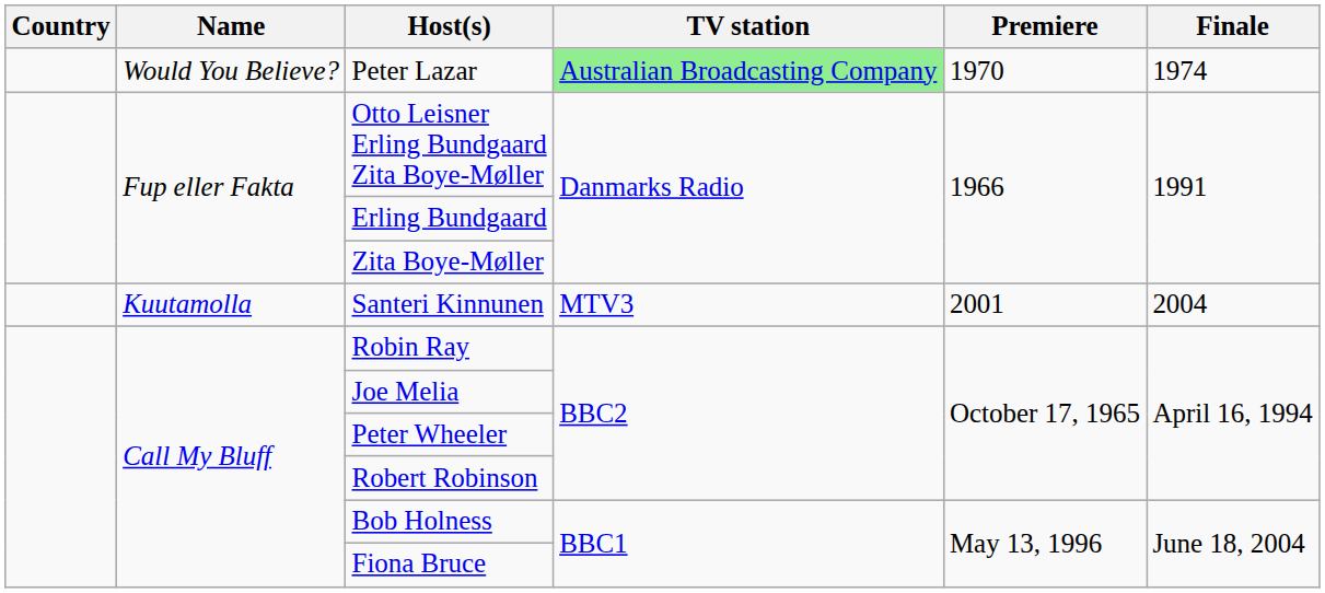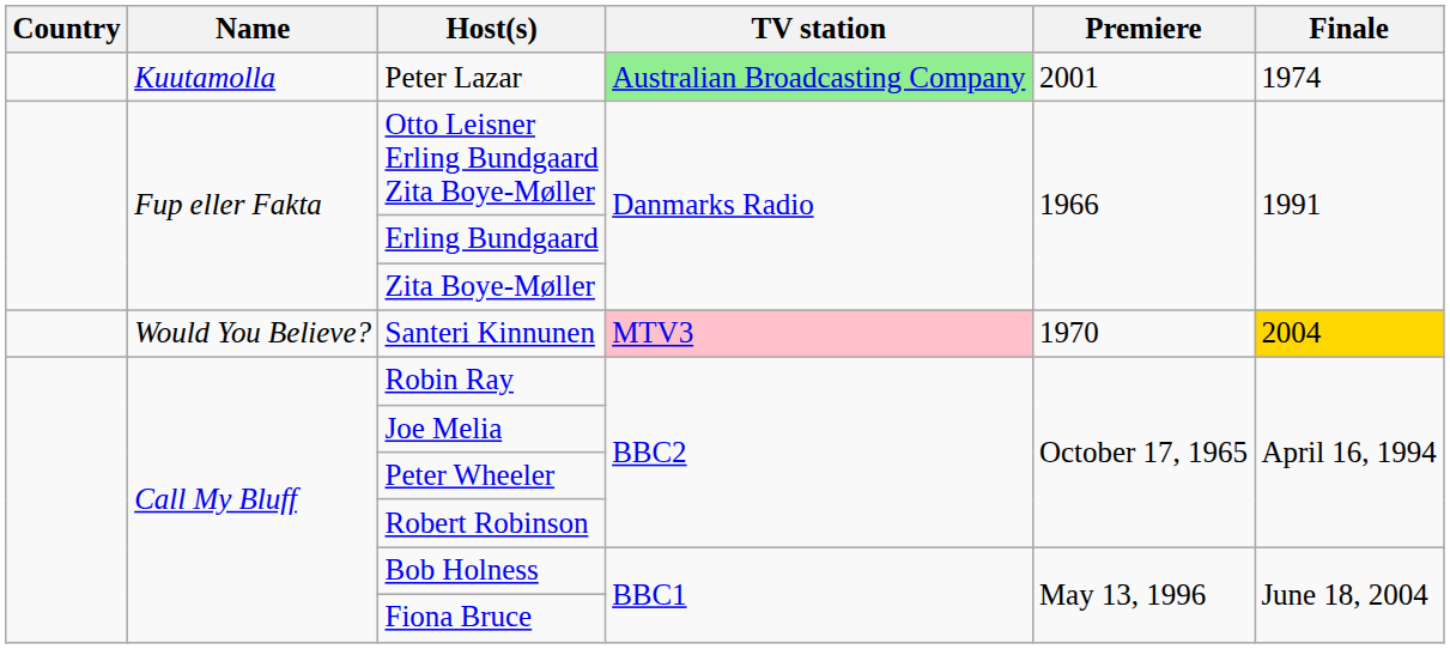 <table class="wikitable">
 <tr>
 <th>Country</th>
 <th>Name</th>
 <th>Host(s)</th>
 <th>TV station</th>
 <th>Premiere</th>
 <th>Finale</th>
 </tr>
 <tr>
 <td></td>
-<td><em>Would You Believe?</em></td>
+<td><em><a href='#'>Kuutamοlla</a></em></td>
 <td>Peter Lazar</td>
 <td style="background: lightgreen;"><a href='#'>Australian Broadcasting Company</a></td>
-<td>1970</td>
+<td>2001</td>
 <td>1974</td>
 </tr>
 <tr>
 <td rowspan="3"></td>
 <td rowspan="3"><em>Fup eller Fakta</em></td>
 <td><a href='#'>Otto Leisner</a><br><a href='#'>Erling Bundgaard</a><br><a href='#'>Zita Boye-Møller</a></td>
 <td rowspan="3"><a href='#'>Danmarks Radio</a></td>
 <td rowspan="3">1966</td>
 <td rowspan="3">1991</td>
 </tr>
 <tr>
 <td><a href='#'>Erling Bundgaard</a></td>
 </tr>
 <tr>
 <td><a href='#'>Zita Boye-Møller</a></td>
 </tr>
 <tr>
 <td></td>
-<td><em><a href='#'>Kuutamοlla</a></em></td>
+<td><em>Would You Believe?</em></td>
 <td><a href='#'>Santeri Kinnunen</a></td>
-<td><a href='#'>MTV3</a></td>
-<td>2001</td>
-<td>2004</td>
+<td style="background: pink;"><a href='#'>MTV3</a></td>
+<td>1970</td>
+<td style="background: gold;">2004</td>
 </tr>
 <tr>
 <td rowspan="6"></td>
 <td rowspan="6"><em><a href='#'>Call My Bluff</a></em></td>
 <td><a href='#'>Robin Ray</a></td>
 <td rowspan="4"><a href='#'>BBC2</a></td>
 <td rowspan="4">October 17, 1965</td>
 <td rowspan="4">April 16, 1994</td>
 </tr>
 <tr>
 <td><a href='#'>Joe Melia</a></td>
 </tr>
 <tr>
 <td><a href='#'>Peter Wheeler</a></td>
 </tr>
 <tr>
 <td><a href='#'>Robert Robinson</a></td>
 </tr>
 <tr>
 <td><a href='#'>Bob Holness</a></td>
 <td rowspan="2"><a href='#'>BBC1</a></td>
 <td rowspan="2">May 13, 1996</td>
 <td rowspan="2">June 18, 2004</td>
 </tr>
 <tr>
 <td><a href='#'>Fiona Bruce</a></td>
 </tr>
 </table>
